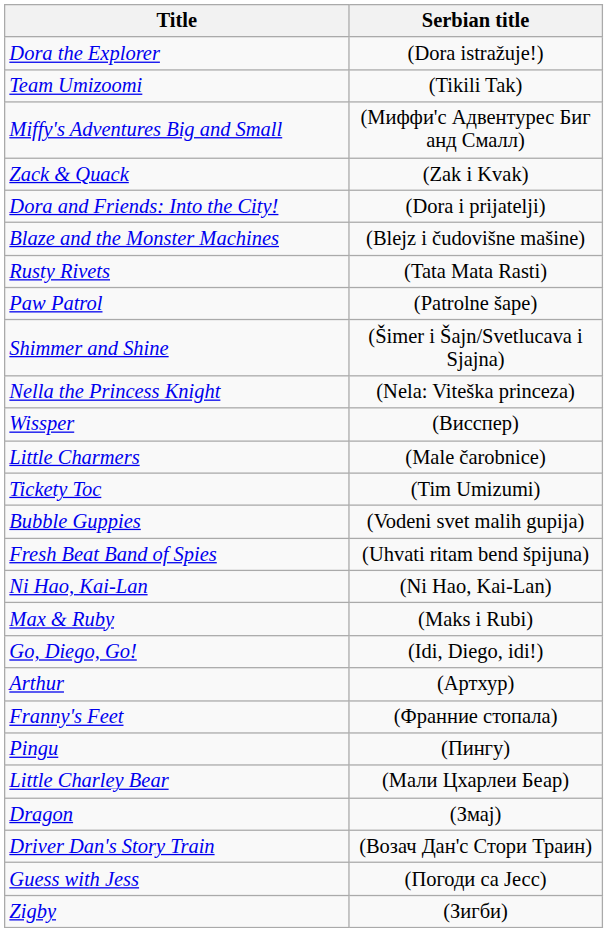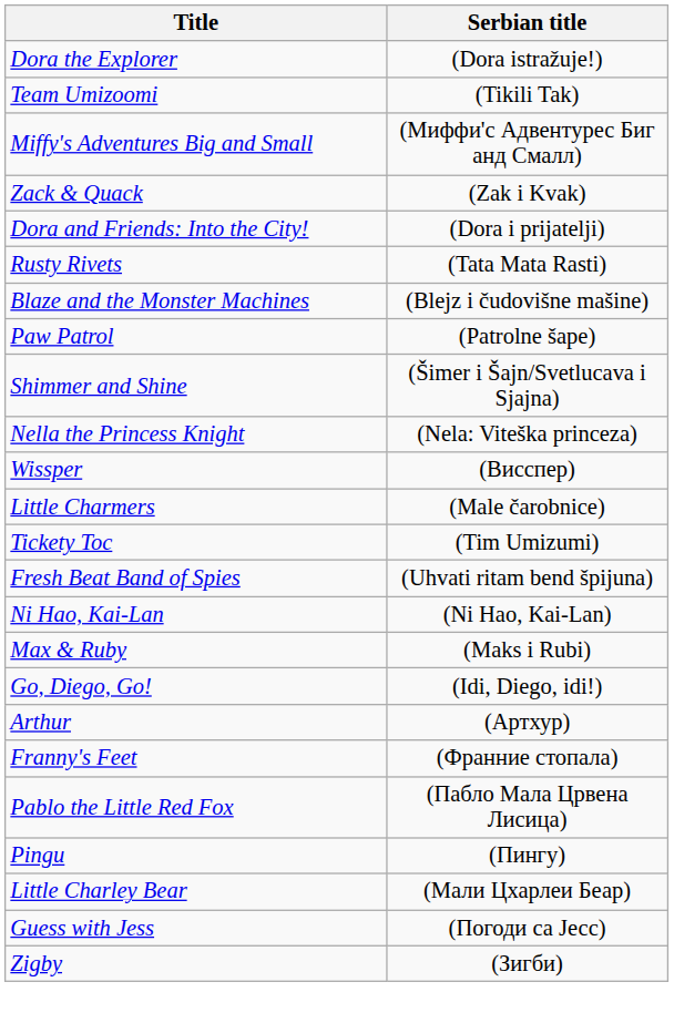 <table class="wikitable plainrowheaders sortable" style="width:75%;text-align: center;">
 <tr>
 <th scope="col" style="width:20%;">Title</th>
 <th scope="col" style="width:10%;">Serbian title</th>
 </tr>
 <tr>
 <td scope="row" style="text-align:left;"><em><a href='#'>Dora the Explorer</a></em></td>
 <td>(Dora istražuje!)</td>
 </tr>
 <tr>
 <td scope="row" style="text-align:left;"><em><a href='#'>Team Umizoomi</a></em></td>
 <td>(Tikili Tak)</td>
 </tr>
 <tr>
 <td scope="row" style="text-align:left;"><em><a href='#'>Miffy's Adventures Big and Small</a></em></td>
 <td>(Миффи'с Адвентурес Биг анд Смалл)</td>
 </tr>
 <tr>
 <td scope="row" style="text-align:left;"><em><a href='#'>Zack & Quack</a></em></td>
 <td>(Zak i Kvak)</td>
 </tr>
 <tr>
 <td scope="row" style="text-align:left;"><em><a href='#'>Dora and Friends: Into the City!</a></em></td>
 <td>(Dora i prijatelji)</td>
 </tr>
 <tr>
+<td scope="row" style="text-align:left;"><em><a href='#'>Rusty Rivets</a></em></td>
+<td>(Tata Mata Rasti)</td>
+</tr>
+<tr>
 <td scope="row" style="text-align:left;"><em><a href='#'>Blaze and the Monster Machines</a></em></td>
 <td>(Blejz i čudovišne mašine)</td>
-</tr>
-<tr>
-<td scope="row" style="text-align:left;"><em><a href='#'>Rusty Rivets</a></em></td>
-<td>(Tata Mata Rasti)</td>
 </tr>
 <tr>
 <td scope="row" style="text-align:left;"><em><a href='#'>Paw Patrol</a></em></td>
 <td>(Patrolne šape)</td>
 </tr>
 <tr>
 <td scope="row" style="text-align:left;"><em><a href='#'>Shimmer and Shine</a></em></td>
 <td>(Šimer i Šajn/Svetlucava i Sjajna)</td>
 </tr>
 <tr>
 <td scope="row" style="text-align:left;"><em><a href='#'>Nella the Princess Knight</a></em></td>
 <td>(Nela: Viteška princeza)</td>
 </tr>
 <tr>
 <td scope="row" style="text-align:left;"><em><a href='#'>Wissper</a></em></td>
 <td>(Висспер)</td>
 </tr>
 <tr>
 <td scope="row" style="text-align:left;"><em><a href='#'>Little Charmers</a></em></td>
 <td>(Male čarobnice)</td>
 </tr>
 <tr>
 <td scope="row" style="text-align:left;"><em><a href='#'>Tickety Toc</a></em></td>
 <td>(Tim Umizumi)</td>
 </tr>
 <tr>
-<td scope="row" style="text-align:left;"><em><a href='#'>Bubble Guppies</a></em></td>
-<td>(Vodeni svet malih gupija)</td>
-</tr>
-<tr>
 <td scope="row" style="text-align:left;"><em><a href='#'>Fresh Beat Band of Spies</a></em></td>
 <td>(Uhvati ritam bend špijuna)</td>
 </tr>
 <tr>
 <td scope="row" style="text-align:left;"><em><a href='#'>Ni Hao, Kai-Lan</a></em></td>
 <td>(Ni Hao, Kai-Lan)</td>
 </tr>
 <tr>
 <td scope="row" style="text-align:left;"><em><a href='#'>Max & Ruby</a></em></td>
 <td>(Maks i Rubi)</td>
 </tr>
 <tr>
 <td scope="row" style="text-align:left;"><em><a href='#'>Go, Diego, Go!</a></em></td>
 <td>(Idi, Diego, idi!)</td>
 </tr>
 <tr>
 <td scope="row" style="text-align:left;"><em><a href='#'>Arthur</a></em></td>
 <td>(Артхур)</td>
 </tr>
 <tr>
 <td scope="row" style="text-align:left;"><em><a href='#'>Franny's Feet</a></em></td>
 <td>(Франние стопала)</td>
 </tr>
 <tr>
+<td scope="row" style="text-align:left;"><em><a href='#'>Pablo the Little Red Fox</a></em></td>
+<td>(Пабло Мала Црвена Лисица)</td>
+</tr>
+<tr>
 <td scope="row" style="text-align:left;"><em><a href='#'>Pingu</a></em></td>
 <td>(Пингу)</td>
 </tr>
 <tr>
 <td scope="row" style="text-align:left;"><em><a href='#'>Little Charley Bear</a></em></td>
 <td>(Мали Цхарлеи Беар)</td>
-</tr>
-<tr>
-<td scope="row" style="text-align:left;"><em><a href='#'>Dragon</a></em></td>
-<td>(Змај)</td>
-</tr>
-<tr>
-<td scope="row" style="text-align:left;"><em><a href='#'>Driver Dan's Story Train</a></em></td>
-<td>(Возач Дан'с Стори Траин)</td>
 </tr>
 <tr>
 <td scope="row" style="text-align:left;"><em><a href='#'>Guess with Jess</a></em></td>
 <td>(Погоди са Јесс)</td>
 </tr>
 <tr>
 <td scope="row" style="text-align:left;"><em><a href='#'>Zigby</a></em></td>
 <td>(Зигби)</td>
 </tr>
 </table>
